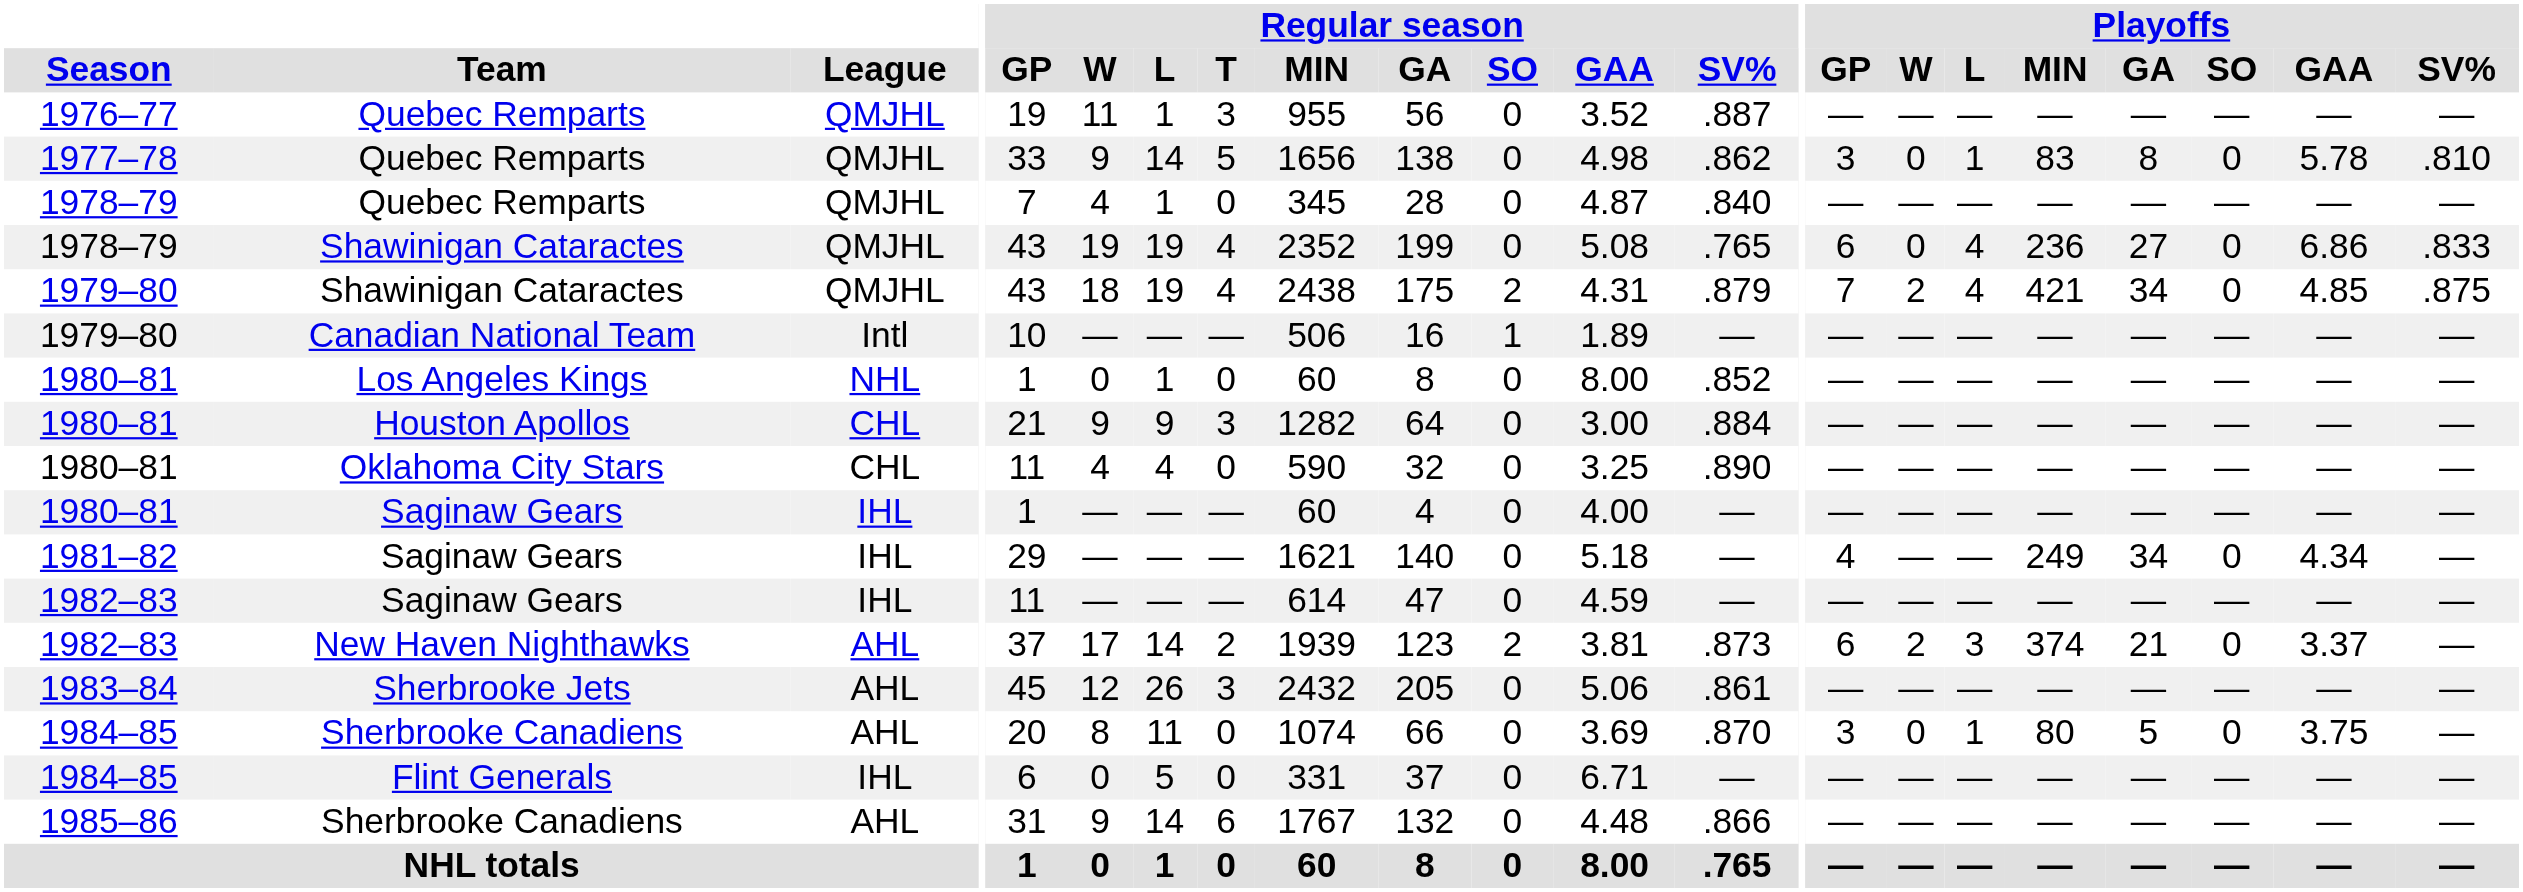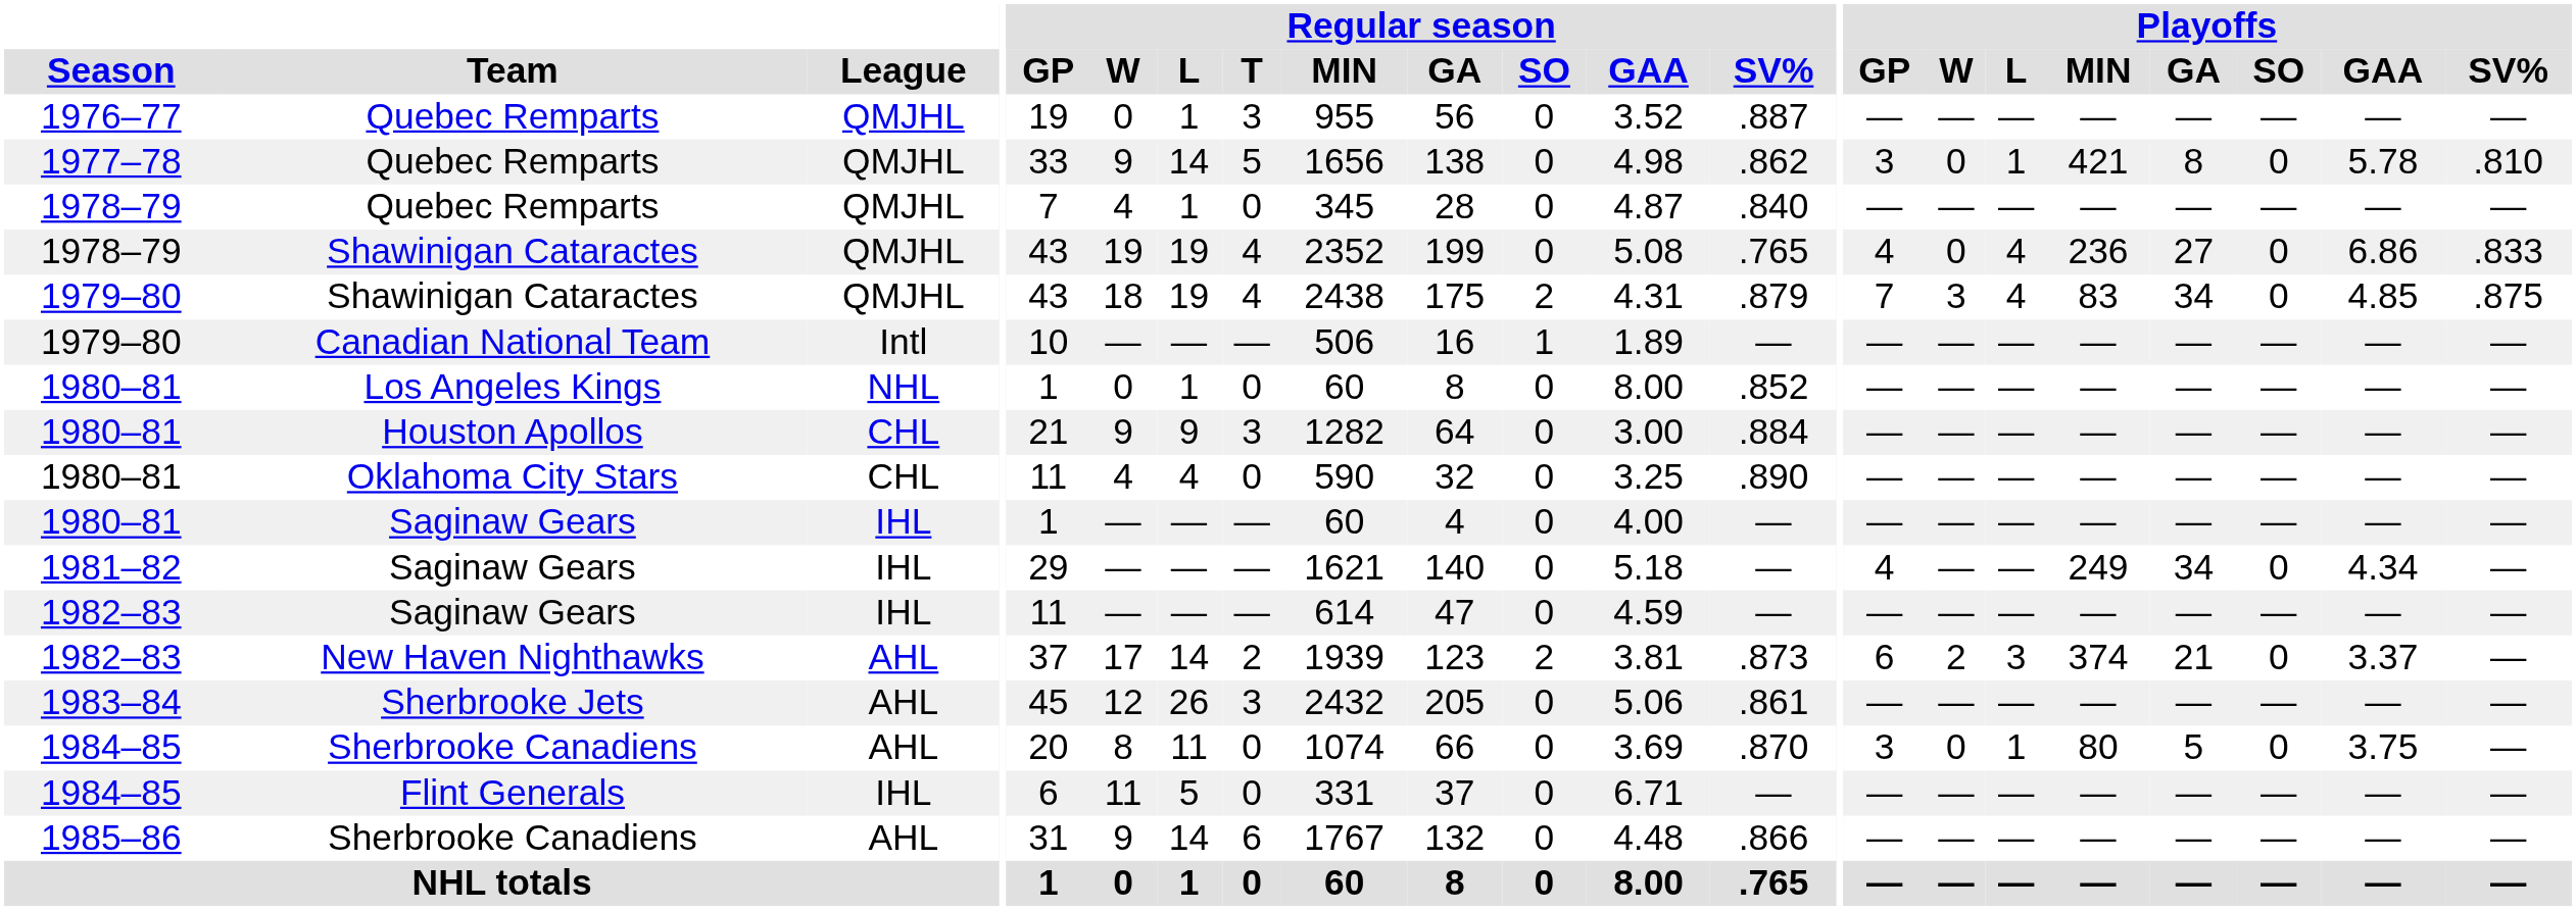 <table border="0" cellpadding="1" cellspacing="0" style="width:90%; text-align:center;">
 <tr bgcolor="#e0e0e0">
 <th colspan="3" bgcolor="#ffffff"></th>
 <th rowspan="99" bgcolor="#ffffff"></th>
 <th colspan="9" bgcolor="#e0e0e0"><a href='#'>Regular season</a></th>
 <th rowspan="99" bgcolor="#ffffff"></th>
 <th colspan="8" bgcolor="#e0e0e0"><a href='#'>Playoffs</a></th>
 </tr>
 <tr bgcolor="#e0e0e0">
 <th><a href='#'>Season</a></th>
 <th>Team</th>
 <th>League</th>
 <th>GP</th>
 <th>W</th>
 <th>L</th>
 <th>T</th>
 <th>MIN</th>
 <th>GA</th>
 <th><a href='#'>SO</a></th>
 <th><a href='#'>GAA</a></th>
 <th><a href='#'>SV%</a></th>
 <th>GP</th>
 <th>W</th>
 <th>L</th>
 <th>MIN</th>
 <th>GA</th>
 <th>SO</th>
 <th>GAA</th>
 <th>SV%</th>
 </tr>
 <tr>
 <td><a href='#'>1976–77</a></td>
 <td><a href='#'>Quebec Remparts</a></td>
 <td><a href='#'>QMJHL</a></td>
 <td>19</td>
-<td>11</td>
+<td>0</td>
 <td>1</td>
 <td>3</td>
 <td>955</td>
 <td>56</td>
 <td>0</td>
 <td>3.52</td>
 <td>.887</td>
 <td>—</td>
 <td>—</td>
 <td>—</td>
 <td>—</td>
 <td>—</td>
 <td>—</td>
 <td>—</td>
 <td>—</td>
 </tr>
 <tr bgcolor="#f0f0f0">
 <td><a href='#'>1977–78</a></td>
 <td>Quebec Remparts</td>
 <td>QMJHL</td>
 <td>33</td>
 <td>9</td>
 <td>14</td>
 <td>5</td>
 <td>1656</td>
 <td>138</td>
 <td>0</td>
 <td>4.98</td>
 <td>.862</td>
 <td>3</td>
 <td>0</td>
 <td>1</td>
-<td>83</td>
+<td>421</td>
 <td>8</td>
 <td>0</td>
 <td>5.78</td>
 <td>.810</td>
 </tr>
 <tr>
 <td><a href='#'>1978–79</a></td>
 <td>Quebec Remparts</td>
 <td>QMJHL</td>
 <td>7</td>
 <td>4</td>
 <td>1</td>
 <td>0</td>
 <td>345</td>
 <td>28</td>
 <td>0</td>
 <td>4.87</td>
 <td>.840</td>
 <td>—</td>
 <td>—</td>
 <td>—</td>
 <td>—</td>
 <td>—</td>
 <td>—</td>
 <td>—</td>
 <td>—</td>
 </tr>
 <tr bgcolor="#f0f0f0">
 <td>1978–79</td>
 <td><a href='#'>Shawinigan Cataractes</a></td>
 <td>QMJHL</td>
 <td>43</td>
 <td>19</td>
 <td>19</td>
 <td>4</td>
 <td>2352</td>
 <td>199</td>
 <td>0</td>
 <td>5.08</td>
 <td>.765</td>
-<td>6</td>
+<td>4</td>
 <td>0</td>
 <td>4</td>
 <td>236</td>
 <td>27</td>
 <td>0</td>
 <td>6.86</td>
 <td>.833</td>
 </tr>
 <tr>
 <td><a href='#'>1979–80</a></td>
 <td>Shawinigan Cataractes</td>
 <td>QMJHL</td>
 <td>43</td>
 <td>18</td>
 <td>19</td>
 <td>4</td>
 <td>2438</td>
 <td>175</td>
 <td>2</td>
 <td>4.31</td>
 <td>.879</td>
 <td>7</td>
-<td>2</td>
+<td>3</td>
 <td>4</td>
-<td>421</td>
+<td>83</td>
 <td>34</td>
 <td>0</td>
 <td>4.85</td>
 <td>.875</td>
 </tr>
 <tr bgcolor="#f0f0f0">
 <td>1979–80</td>
 <td><a href='#'>Canadian National Team</a></td>
 <td>Intl</td>
 <td>10</td>
 <td>—</td>
 <td>—</td>
 <td>—</td>
 <td>506</td>
 <td>16</td>
 <td>1</td>
 <td>1.89</td>
 <td>—</td>
 <td>—</td>
 <td>—</td>
 <td>—</td>
 <td>—</td>
 <td>—</td>
 <td>—</td>
 <td>—</td>
 <td>—</td>
 </tr>
 <tr>
 <td><a href='#'>1980–81</a></td>
 <td><a href='#'>Los Angeles Kings</a></td>
 <td><a href='#'>NHL</a></td>
 <td>1</td>
 <td>0</td>
 <td>1</td>
 <td>0</td>
 <td>60</td>
 <td>8</td>
 <td>0</td>
 <td>8.00</td>
 <td>.852</td>
 <td>—</td>
 <td>—</td>
 <td>—</td>
 <td>—</td>
 <td>—</td>
 <td>—</td>
 <td>—</td>
 <td>—</td>
 </tr>
 <tr bgcolor="#f0f0f0">
 <td><a href='#'>1980–81</a></td>
 <td><a href='#'>Houston Apollos</a></td>
 <td><a href='#'>CHL</a></td>
 <td>21</td>
 <td>9</td>
 <td>9</td>
 <td>3</td>
 <td>1282</td>
 <td>64</td>
 <td>0</td>
 <td>3.00</td>
 <td>.884</td>
 <td>—</td>
 <td>—</td>
 <td>—</td>
 <td>—</td>
 <td>—</td>
 <td>—</td>
 <td>—</td>
 <td>—</td>
 </tr>
 <tr>
 <td>1980–81</td>
 <td><a href='#'>Oklahoma City Stars</a></td>
 <td>CHL</td>
 <td>11</td>
 <td>4</td>
 <td>4</td>
 <td>0</td>
 <td>590</td>
 <td>32</td>
 <td>0</td>
 <td>3.25</td>
 <td>.890</td>
 <td>—</td>
 <td>—</td>
 <td>—</td>
 <td>—</td>
 <td>—</td>
 <td>—</td>
 <td>—</td>
 <td>—</td>
 </tr>
 <tr bgcolor="#f0f0f0">
 <td><a href='#'>1980–81</a></td>
 <td><a href='#'>Saginaw Gears</a></td>
 <td><a href='#'>IHL</a></td>
 <td>1</td>
 <td>—</td>
 <td>—</td>
 <td>—</td>
 <td>60</td>
 <td>4</td>
 <td>0</td>
 <td>4.00</td>
 <td>—</td>
 <td>—</td>
 <td>—</td>
 <td>—</td>
 <td>—</td>
 <td>—</td>
 <td>—</td>
 <td>—</td>
 <td>—</td>
 </tr>
 <tr>
 <td><a href='#'>1981–82</a></td>
 <td>Saginaw Gears</td>
 <td>IHL</td>
 <td>29</td>
 <td>—</td>
 <td>—</td>
 <td>—</td>
 <td>1621</td>
 <td>140</td>
 <td>0</td>
 <td>5.18</td>
 <td>—</td>
 <td>4</td>
 <td>—</td>
 <td>—</td>
 <td>249</td>
 <td>34</td>
 <td>0</td>
 <td>4.34</td>
 <td>—</td>
 </tr>
 <tr bgcolor="#f0f0f0">
 <td><a href='#'>1982–83</a></td>
 <td>Saginaw Gears</td>
 <td>IHL</td>
 <td>11</td>
 <td>—</td>
 <td>—</td>
 <td>—</td>
 <td>614</td>
 <td>47</td>
 <td>0</td>
 <td>4.59</td>
 <td>—</td>
 <td>—</td>
 <td>—</td>
 <td>—</td>
 <td>—</td>
 <td>—</td>
 <td>—</td>
 <td>—</td>
 <td>—</td>
 </tr>
 <tr>
 <td><a href='#'>1982–83</a></td>
 <td><a href='#'>New Haven Nighthawks</a></td>
 <td><a href='#'>AHL</a></td>
 <td>37</td>
 <td>17</td>
 <td>14</td>
 <td>2</td>
 <td>1939</td>
 <td>123</td>
 <td>2</td>
 <td>3.81</td>
 <td>.873</td>
 <td>6</td>
 <td>2</td>
 <td>3</td>
 <td>374</td>
 <td>21</td>
 <td>0</td>
 <td>3.37</td>
 <td>—</td>
 </tr>
 <tr bgcolor="#f0f0f0">
 <td><a href='#'>1983–84</a></td>
 <td><a href='#'>Sherbrooke Jets</a></td>
 <td>AHL</td>
 <td>45</td>
 <td>12</td>
 <td>26</td>
 <td>3</td>
 <td>2432</td>
 <td>205</td>
 <td>0</td>
 <td>5.06</td>
 <td>.861</td>
 <td>—</td>
 <td>—</td>
 <td>—</td>
 <td>—</td>
 <td>—</td>
 <td>—</td>
 <td>—</td>
 <td>—</td>
 </tr>
 <tr>
 <td><a href='#'>1984–85</a></td>
 <td><a href='#'>Sherbrooke Canadiens</a></td>
 <td>AHL</td>
 <td>20</td>
 <td>8</td>
 <td>11</td>
 <td>0</td>
 <td>1074</td>
 <td>66</td>
 <td>0</td>
 <td>3.69</td>
 <td>.870</td>
 <td>3</td>
 <td>0</td>
 <td>1</td>
 <td>80</td>
 <td>5</td>
 <td>0</td>
 <td>3.75</td>
 <td>—</td>
 </tr>
 <tr bgcolor="#f0f0f0">
 <td><a href='#'>1984–85</a></td>
 <td><a href='#'>Flint Generals</a></td>
 <td>IHL</td>
 <td>6</td>
-<td>0</td>
+<td>11</td>
 <td>5</td>
 <td>0</td>
 <td>331</td>
 <td>37</td>
 <td>0</td>
 <td>6.71</td>
 <td>—</td>
 <td>—</td>
 <td>—</td>
 <td>—</td>
 <td>—</td>
 <td>—</td>
 <td>—</td>
 <td>—</td>
 <td>—</td>
 </tr>
 <tr>
 <td><a href='#'>1985–86</a></td>
 <td>Sherbrooke Canadiens</td>
 <td>AHL</td>
 <td>31</td>
 <td>9</td>
 <td>14</td>
 <td>6</td>
 <td>1767</td>
 <td>132</td>
 <td>0</td>
 <td>4.48</td>
 <td>.866</td>
 <td>—</td>
 <td>—</td>
 <td>—</td>
 <td>—</td>
 <td>—</td>
 <td>—</td>
 <td>—</td>
 <td>—</td>
 </tr>
 <tr bgcolor="#e0e0e0">
 <th colspan=3>NHL totals</th>
 <th>1</th>
 <th>0</th>
 <th>1</th>
 <th>0</th>
 <th>60</th>
 <th>8</th>
 <th>0</th>
 <th>8.00</th>
 <th>.765</th>
 <th>—</th>
 <th>—</th>
 <th>—</th>
 <th>—</th>
 <th>—</th>
 <th>—</th>
 <th>—</th>
 <th>—</th>
 </tr>
 </table>
